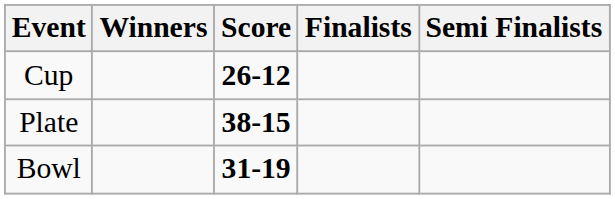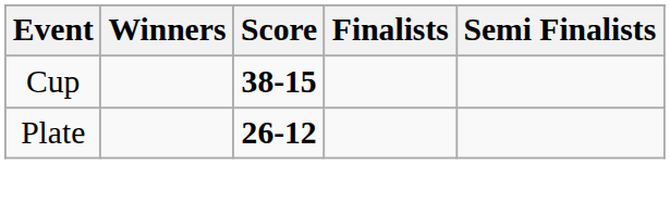 <table class="wikitable" style="text-align: center">
 <tr>
 <th>Event</th>
 <th>Winners</th>
 <th>Score</th>
 <th>Finalists</th>
 <th>Semi Finalists</th>
 </tr>
 <tr>
 <td>Cup</td>
 <td align=left><strong></strong></td>
-<td><strong>26-12</strong></td>
+<td><strong>38-15</strong></td>
 <td align=left></td>
 <td align=left><br></td>
 </tr>
 <tr>
 <td>Plate</td>
 <td align=left><strong></strong></td>
-<td><strong>38-15</strong></td>
-<td align=left></td>
-<td align=left><br></td>
-</tr>
-<tr>
-<td>Bowl</td>
-<td align=left><strong></strong></td>
-<td><strong>31-19</strong></td>
+<td><strong>26-12</strong></td>
 <td align=left></td>
 <td align=left><br></td>
 </tr>
 </table>
